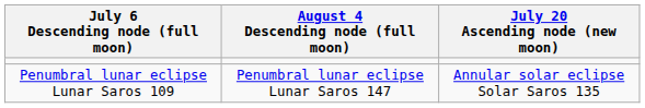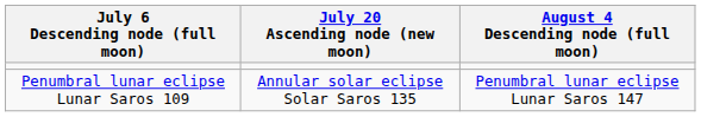 <table class="wikitable">
 <tr>
 <th>July 6<br>Descending node (full moon)</th>
+<th><a href='#'>July 20</a><br>Ascending node (new moon)</th>
 <th><a href='#'>August 4</a><br>Descending node (full moon)</th>
-<th><a href='#'>July 20</a><br>Ascending node (new moon)</th>
 </tr>
 <tr>
 <td></td>
 <td></td>
 <td></td>
 </tr>
 <tr align=center>
 <td><a href='#'>Penumbral lunar eclipse</a><br>Lunar Saros 109</td>
+<td><a href='#'>Annular solar eclipse</a><br>Solar Saros 135</td>
 <td><a href='#'>Penumbral lunar eclipse</a><br>Lunar Saros 147</td>
-<td><a href='#'>Annular solar eclipse</a><br>Solar Saros 135</td>
 </tr>
 </table>
